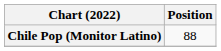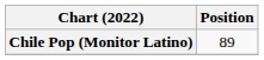 <table class="wikitable plainrowheaders sortable" style="text-align:center">
 <tr>
 <th scope="col">Chart (2022)</th>
 <th scope="col">Position</th>
 </tr>
 <tr>
 <th scope="row">Chile Pop (Monitor Latino)</th>
-<td>88</td>
+<td>89</td>
 </tr>
 <tr>
 </tr>
 </table>
